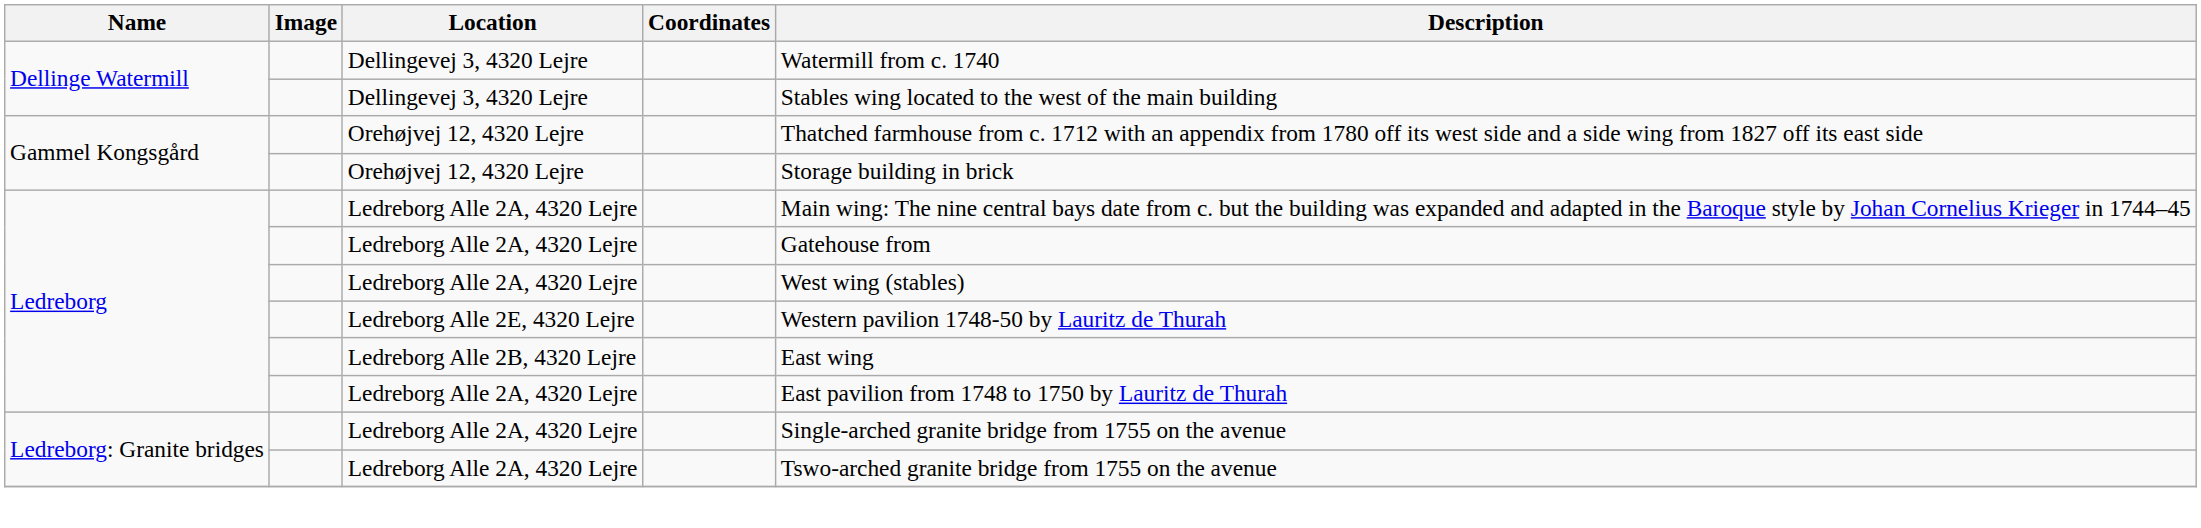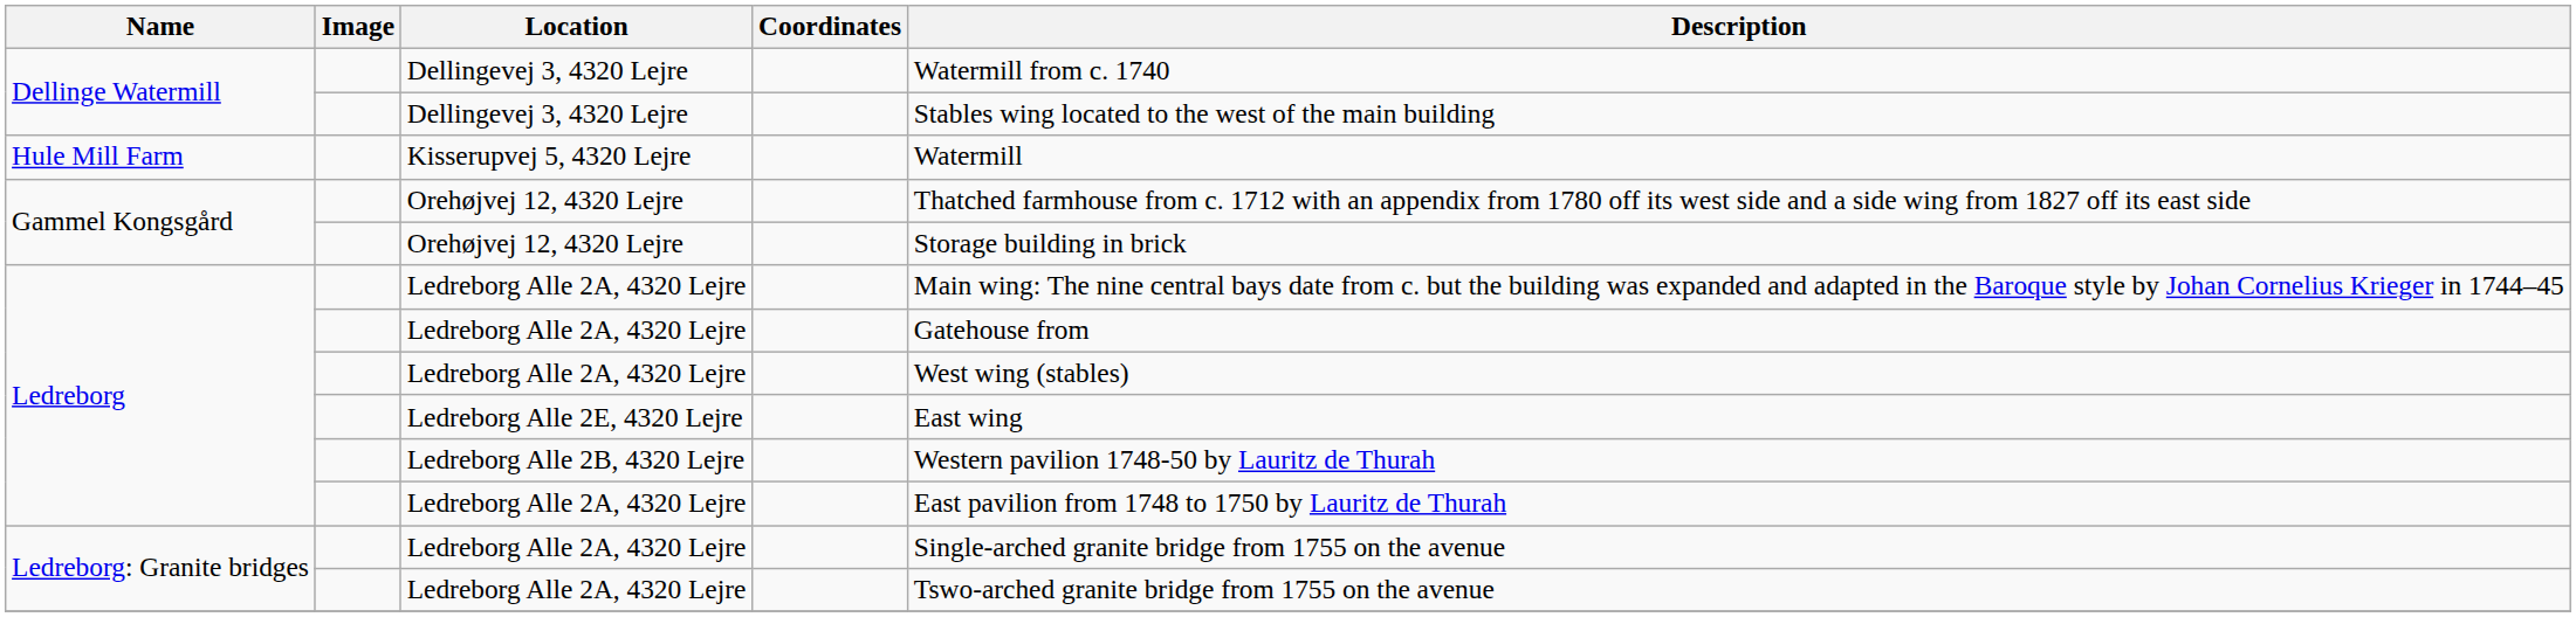 <table class="wikitable sortable">
 <tr>
 <th>Name</th>
 <th>Image</th>
 <th>Location</th>
 <th>Coordinates</th>
 <th>Description</th>
 </tr>
 <tr>
 <td rowspan="2"><a href='#'>Dellinge Watermill</a></td>
 <td></td>
 <td>Dellingevej 3, 4320 Lejre</td>
 <td></td>
 <td>Watermill from c. 1740</td>
 </tr>
 <tr>
 <td></td>
 <td>Dellingevej 3, 4320 Lejre</td>
 <td></td>
 <td>Stables wing located to the west of the main building</td>
+</tr>
+<tr>
+<td><a href='#'>Hule Mill Farm</a></td>
+<td></td>
+<td>Kisserupvej 5, 4320 Lejre</td>
+<td></td>
+<td>Watermill</td>
 </tr>
 <tr>
 <td rowspan="2">Gammel Kongsgård</td>
 <td></td>
 <td>Orehøjvej 12, 4320 Lejre</td>
 <td></td>
 <td>Thatched farmhouse from c. 1712 with an appendix from 1780 off its west side and a side wing from 1827 off its east side</td>
 </tr>
 <tr>
 <td></td>
 <td>Orehøjvej 12, 4320 Lejre</td>
 <td></td>
 <td>Storage building in brick</td>
 </tr>
 <tr>
 <td rowspan="6"><a href='#'>Ledreborg</a></td>
 <td></td>
 <td>Ledreborg Alle 2A, 4320 Lejre</td>
 <td></td>
 <td>Main wing: The nine central bays date from c. but the building was expanded and adapted in the <a href='#'>Baroque</a> style by <a href='#'>Johan Cornelius Krieger</a> in 1744–45</td>
 </tr>
 <tr>
 <td></td>
 <td>Ledreborg Alle 2A, 4320 Lejre</td>
 <td></td>
 <td>Gatehouse from</td>
 </tr>
 <tr>
 <td></td>
 <td>Ledreborg Alle 2A, 4320 Lejre</td>
 <td></td>
 <td>West wing (stables)</td>
 </tr>
 <tr>
 <td></td>
 <td>Ledreborg Alle 2E, 4320 Lejre</td>
 <td></td>
-<td>Western pavilion 1748-50 by <a href='#'>Lauritz de Thurah</a></td>
+<td>East wing</td>
 </tr>
 <tr>
 <td></td>
 <td>Ledreborg Alle 2B, 4320 Lejre</td>
 <td></td>
-<td>East wing</td>
+<td>Western pavilion 1748-50 by <a href='#'>Lauritz de Thurah</a></td>
 </tr>
 <tr>
 <td></td>
 <td>Ledreborg Alle 2A, 4320 Lejre</td>
 <td></td>
 <td>East pavilion from 1748 to 1750 by <a href='#'>Lauritz de Thurah</a></td>
 </tr>
 <tr>
 <td rowspan="2"><a href='#'>Ledreborg</a>: Granite bridges</td>
 <td></td>
 <td>Ledreborg Alle 2A, 4320 Lejre</td>
 <td></td>
 <td>Single-arched granite bridge from 1755 on the avenue</td>
 </tr>
 <tr>
 <td></td>
 <td>Ledreborg Alle 2A, 4320 Lejre</td>
 <td></td>
 <td>Tswo-arched granite bridge from 1755 on the avenue</td>
 </tr>
 <tr>
 </tr>
 </table>
